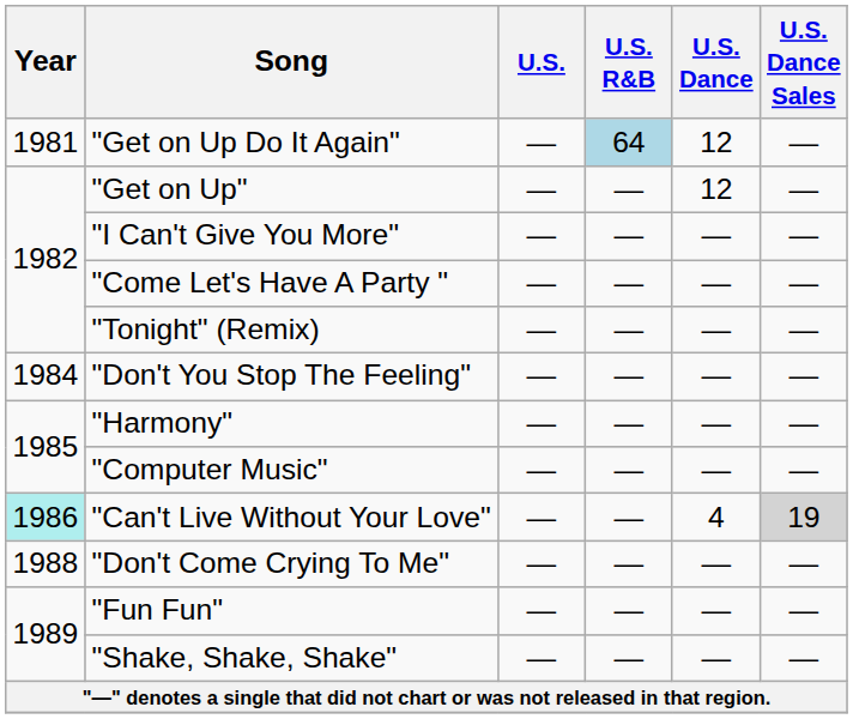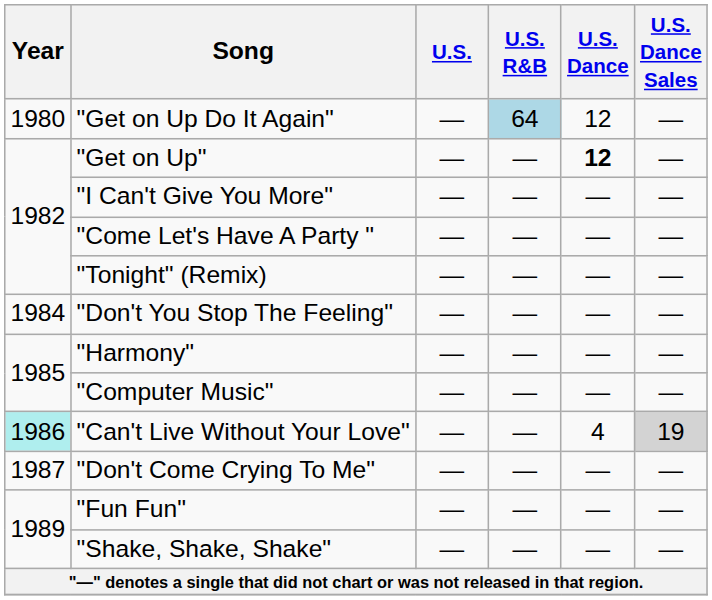 <table class="wikitable">
 <tr>
 <th>Year</th>
 <th>Song</th>
 <th width="40"><small><a href='#'>U.S.</a></small></th>
 <th width="40"><small><a href='#'>U.S. R&B</a></small></th>
 <th width="40"><small><a href='#'>U.S. Dance</a></small></th>
 <th width="40"><small><a href='#'>U.S. Dance Sales</a></small></th>
 </tr>
 <tr>
-<td>1981</td>
+<td>1980</td>
 <td>"Get on Up Do It Again"</td>
 <td align="center">—</td>
 <td align="center" style="background: lightblue;">64</td>
 <td align="center">12</td>
 <td align="center">—</td>
 </tr>
 <tr>
 <td rowspan="4">1982</td>
 <td>"Get on Up"</td>
 <td align="center">—</td>
 <td align="center">—</td>
-<td align="center">12</td>
+<td align="center"><strong>12</strong></td>
 <td align="center">—</td>
 </tr>
 <tr>
 <td>"I Can't Give You More"</td>
 <td align="center">—</td>
 <td align="center">—</td>
 <td align="center">—</td>
 <td align="center">—</td>
 </tr>
 <tr>
 <td>"Come Let's Have A Party "</td>
 <td align="center">—</td>
 <td align="center">—</td>
 <td align="center">—</td>
 <td align="center">—</td>
 </tr>
 <tr>
 <td>"Tonight" (Remix)</td>
 <td align="center">—</td>
 <td align="center">—</td>
 <td align="center">—</td>
 <td align="center">—</td>
 </tr>
 <tr>
 <td>1984</td>
 <td>"Don't You Stop The Feeling"</td>
 <td align="center">—</td>
 <td align="center">—</td>
 <td align="center">—</td>
 <td align="center">—</td>
 </tr>
 <tr>
 <td rowspan="2">1985</td>
 <td>"Harmony"</td>
 <td align="center">—</td>
 <td align="center">—</td>
 <td align="center">—</td>
 <td align="center">—</td>
 </tr>
 <tr>
 <td>"Computer Music"</td>
 <td align="center">—</td>
 <td align="center">—</td>
 <td align="center">—</td>
 <td align="center">—</td>
 </tr>
 <tr>
 <td style="background: paleturquoise;">1986</td>
 <td>"Can't Live Without Your Love"</td>
 <td align="center">—</td>
 <td align="center">—</td>
 <td align="center">4</td>
 <td align="center" style="background: lightgrey;">19</td>
 </tr>
 <tr>
-<td>1988</td>
+<td>1987</td>
 <td>"Don't Come Crying To Me"</td>
 <td align="center">—</td>
 <td align="center">—</td>
 <td align="center">—</td>
 <td align="center">—</td>
 </tr>
 <tr>
 <td rowspan="2">1989</td>
 <td>"Fun Fun"</td>
 <td align="center">—</td>
 <td align="center">—</td>
 <td align="center">—</td>
 <td align="center">—</td>
 </tr>
 <tr>
 <td>"Shake, Shake, Shake"</td>
 <td align="center">—</td>
 <td align="center">—</td>
 <td align="center">—</td>
 <td align="center">—</td>
 </tr>
 <tr>
 <th colspan="6" style="font-size: 8pt">"—" denotes a single that did not chart or was not released in that region.</th>
 </tr>
 <tr>
 </tr>
 </table>
